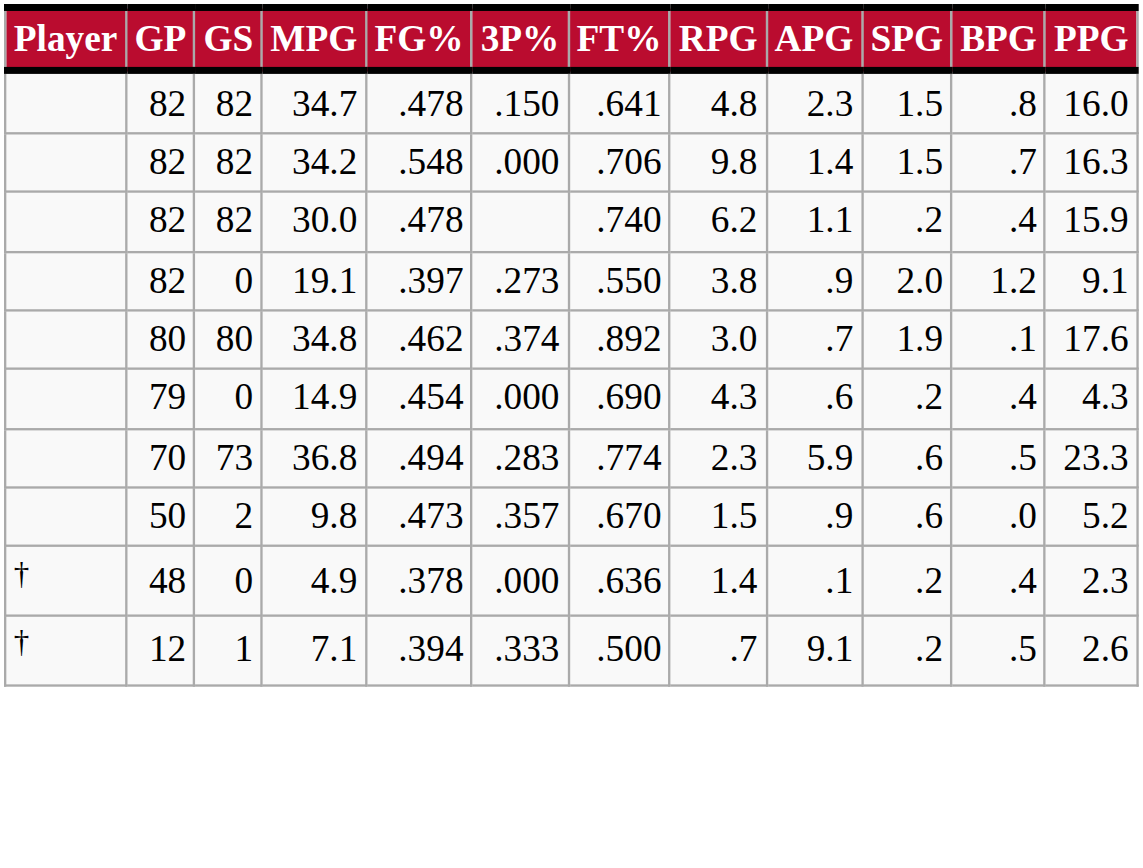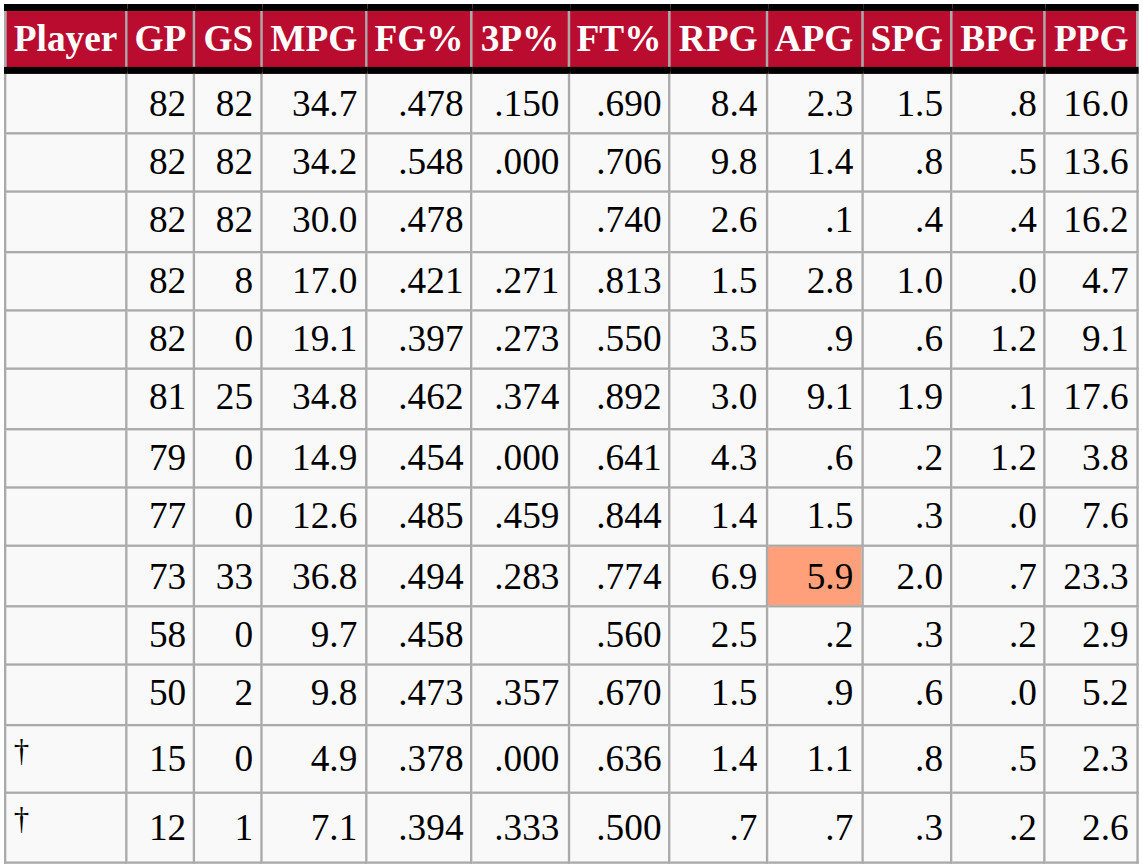 <table class="wikitable sortable" style="text-align:right;">
 <tr>
 <th style="background:#BA0C2F; color:#FFFFFF; border-top:#010101 3px solid; border-bottom:#010101 3px solid;">Player</th>
 <th style="background:#BA0C2F; color:#FFFFFF; border-top:#010101 3px solid; border-bottom:#010101 3px solid;">GP</th>
 <th style="background:#BA0C2F; color:#FFFFFF; border-top:#010101 3px solid; border-bottom:#010101 3px solid;">GS</th>
 <th style="background:#BA0C2F; color:#FFFFFF; border-top:#010101 3px solid; border-bottom:#010101 3px solid;">MPG</th>
 <th style="background:#BA0C2F; color:#FFFFFF; border-top:#010101 3px solid; border-bottom:#010101 3px solid;">FG%</th>
 <th style="background:#BA0C2F; color:#FFFFFF; border-top:#010101 3px solid; border-bottom:#010101 3px solid;">3P%</th>
 <th style="background:#BA0C2F; color:#FFFFFF; border-top:#010101 3px solid; border-bottom:#010101 3px solid;">FT%</th>
 <th style="background:#BA0C2F; color:#FFFFFF; border-top:#010101 3px solid; border-bottom:#010101 3px solid;">RPG</th>
 <th style="background:#BA0C2F; color:#FFFFFF; border-top:#010101 3px solid; border-bottom:#010101 3px solid;">APG</th>
 <th style="background:#BA0C2F; color:#FFFFFF; border-top:#010101 3px solid; border-bottom:#010101 3px solid;">SPG</th>
 <th style="background:#BA0C2F; color:#FFFFFF; border-top:#010101 3px solid; border-bottom:#010101 3px solid;">BPG</th>
 <th style="background:#BA0C2F; color:#FFFFFF; border-top:#010101 3px solid; border-bottom:#010101 3px solid;">PPG</th>
 </tr>
 <tr>
 <td style="text-align:left;"></td>
 <td>82</td>
 <td>82</td>
 <td>34.7</td>
 <td>.478</td>
 <td>.150</td>
-<td>.641</td>
-<td>4.8</td>
+<td>.690</td>
+<td>8.4</td>
 <td>2.3</td>
 <td>1.5</td>
 <td>.8</td>
 <td>16.0</td>
 </tr>
 <tr>
 <td style="text-align:left;"></td>
 <td>82</td>
 <td>82</td>
 <td>34.2</td>
 <td>.548</td>
 <td>.000</td>
 <td>.706</td>
 <td>9.8</td>
 <td>1.4</td>
-<td>1.5</td>
-<td>.7</td>
-<td>16.3</td>
+<td>.8</td>
+<td>.5</td>
+<td>13.6</td>
 </tr>
 <tr>
 <td style="text-align:left;"></td>
 <td>82</td>
 <td>82</td>
 <td>30.0</td>
 <td>.478</td>
 <td></td>
 <td>.740</td>
-<td>6.2</td>
-<td>1.1</td>
-<td>.2</td>
+<td>2.6</td>
+<td>.1</td>
 <td>.4</td>
-<td>15.9</td>
+<td>.4</td>
+<td>16.2</td>
+</tr>
+<tr>
+<td style="text-align:left;"></td>
+<td>82</td>
+<td>8</td>
+<td>17.0</td>
+<td>.421</td>
+<td>.271</td>
+<td>.813</td>
+<td>1.5</td>
+<td>2.8</td>
+<td>1.0</td>
+<td>.0</td>
+<td>4.7</td>
 </tr>
 <tr>
 <td style="text-align:left;"></td>
 <td>82</td>
 <td>0</td>
 <td>19.1</td>
 <td>.397</td>
 <td>.273</td>
 <td>.550</td>
-<td>3.8</td>
+<td>3.5</td>
 <td>.9</td>
-<td>2.0</td>
+<td>.6</td>
 <td>1.2</td>
 <td>9.1</td>
 </tr>
 <tr>
 <td style="text-align:left;"></td>
-<td>80</td>
-<td>80</td>
+<td>81</td>
+<td>25</td>
 <td>34.8</td>
 <td>.462</td>
 <td>.374</td>
 <td>.892</td>
 <td>3.0</td>
-<td>.7</td>
+<td>9.1</td>
 <td>1.9</td>
 <td>.1</td>
 <td>17.6</td>
 </tr>
 <tr>
 <td style="text-align:left;"></td>
 <td>79</td>
 <td>0</td>
 <td>14.9</td>
 <td>.454</td>
 <td>.000</td>
-<td>.690</td>
+<td>.641</td>
 <td>4.3</td>
 <td>.6</td>
 <td>.2</td>
-<td>.4</td>
-<td>4.3</td>
+<td>1.2</td>
+<td>3.8</td>
 </tr>
 <tr>
 <td style="text-align:left;"></td>
-<td>70</td>
+<td>77</td>
+<td>0</td>
+<td>12.6</td>
+<td>.485</td>
+<td>.459</td>
+<td>.844</td>
+<td>1.4</td>
+<td>1.5</td>
+<td>.3</td>
+<td>.0</td>
+<td>7.6</td>
+</tr>
+<tr>
+<td style="text-align:left;"></td>
 <td>73</td>
+<td>33</td>
 <td>36.8</td>
 <td>.494</td>
 <td>.283</td>
 <td>.774</td>
-<td>2.3</td>
-<td>5.9</td>
-<td>.6</td>
-<td>.5</td>
+<td>6.9</td>
+<td style="background: lightsalmon;">5.9</td>
+<td>2.0</td>
+<td>.7</td>
 <td>23.3</td>
+</tr>
+<tr>
+<td style="text-align:left;"></td>
+<td>58</td>
+<td>0</td>
+<td>9.7</td>
+<td>.458</td>
+<td></td>
+<td>.560</td>
+<td>2.5</td>
+<td>.2</td>
+<td>.3</td>
+<td>.2</td>
+<td>2.9</td>
 </tr>
 <tr>
 <td style="text-align:left;"></td>
 <td>50</td>
 <td>2</td>
 <td>9.8</td>
 <td>.473</td>
 <td>.357</td>
 <td>.670</td>
 <td>1.5</td>
 <td>.9</td>
 <td>.6</td>
 <td>.0</td>
 <td>5.2</td>
 </tr>
 <tr>
 <td style="text-align:left;"><sup>†</sup></td>
-<td>48</td>
+<td>15</td>
 <td>0</td>
 <td>4.9</td>
 <td>.378</td>
 <td>.000</td>
 <td>.636</td>
 <td>1.4</td>
-<td>.1</td>
-<td>.2</td>
-<td>.4</td>
+<td>1.1</td>
+<td>.8</td>
+<td>.5</td>
 <td>2.3</td>
 </tr>
 <tr>
 <td style="text-align:left;"><sup>†</sup></td>
 <td>12</td>
 <td>1</td>
 <td>7.1</td>
 <td>.394</td>
 <td>.333</td>
 <td>.500</td>
 <td>.7</td>
-<td>9.1</td>
+<td>.7</td>
+<td>.3</td>
 <td>.2</td>
-<td>.5</td>
 <td>2.6</td>
 </tr>
 </table>
